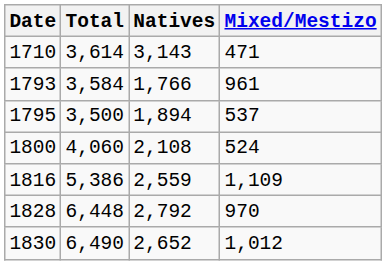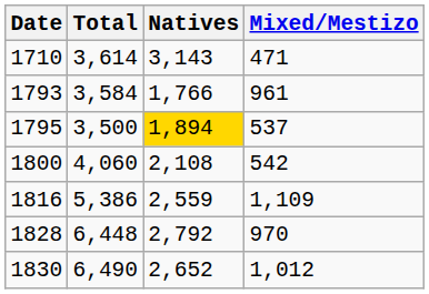 <table class="wikitable floatright">
 <tr>
 <th>Date</th>
 <th>Total</th>
 <th>Natives</th>
 <th><a href='#'>Mixed/Mestizo</a></th>
 </tr>
 <tr>
 <td>1710</td>
 <td>3,614</td>
 <td>3,143</td>
 <td>471</td>
 </tr>
 <tr>
 <td>1793</td>
 <td>3,584</td>
 <td>1,766</td>
 <td>961</td>
 </tr>
 <tr>
 <td>1795</td>
 <td>3,500</td>
-<td>1,894</td>
+<td style="background: gold;">1,894</td>
 <td>537</td>
 </tr>
 <tr>
 <td>1800</td>
 <td>4,060</td>
 <td>2,108</td>
-<td>524</td>
+<td>542</td>
 </tr>
 <tr>
 <td>1816</td>
 <td>5,386</td>
 <td>2,559</td>
 <td>1,109</td>
 </tr>
 <tr>
 <td>1828</td>
 <td>6,448</td>
 <td>2,792</td>
 <td>970</td>
 </tr>
 <tr>
 <td>1830</td>
 <td>6,490</td>
 <td>2,652</td>
 <td>1,012</td>
 </tr>
 </table>
